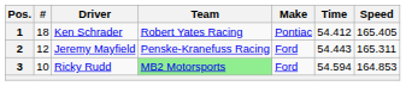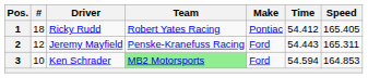 <table class="wikitable" style="font-size:95%">
 <tr>
 <th>Pos.</th>
 <th>#</th>
 <th>Driver</th>
 <th>Team</th>
 <th>Make</th>
 <th>Time</th>
 <th>Speed</th>
 </tr>
 <tr>
 <th>1</th>
 <td>18</td>
-<td><a href='#'>Ken Schrader</a></td>
+<td><a href='#'>Ricky Rudd</a></td>
 <td><a href='#'>Robert Yates Racing</a></td>
 <td><a href='#'>Pontiac</a></td>
 <td>54.412</td>
 <td>165.405</td>
 </tr>
 <tr>
 <th>2</th>
 <td>12</td>
 <td><a href='#'>Jeremy Mayfield</a></td>
 <td><a href='#'>Penske-Kranefuss Racing</a></td>
 <td><a href='#'>Ford</a></td>
 <td>54.443</td>
 <td>165.311</td>
 </tr>
 <tr>
 <th>3</th>
 <td>10</td>
-<td><a href='#'>Ricky Rudd</a></td>
+<td><a href='#'>Ken Schrader</a></td>
 <td style="background: lightgreen;"><a href='#'>MB2 Motorsports</a></td>
 <td><a href='#'>Ford</a></td>
 <td>54.594</td>
 <td>164.853</td>
 </tr>
 <tr>
 <th colspan="7"></th>
 </tr>
 </table>
